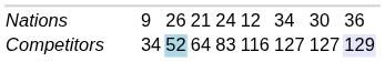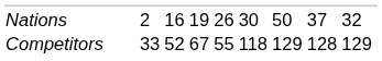 <table>
 <tr>
 </tr>
 <tr>
 </tr>
 <tr>
 </tr>
 <tr>
 </tr>
 <tr>
 </tr>
 <tr>
 </tr>
 <tr>
 </tr>
 <tr>
 </tr>
 <tr>
 </tr>
 <tr>
 </tr>
 <tr>
 </tr>
 <tr>
 </tr>
 <tr>
 </tr>
 <tr>
 </tr>
 <tr>
 </tr>
 <tr>
 </tr>
 <tr>
 </tr>
 <tr>
 </tr>
 <tr>
 </tr>
 <tr>
 </tr>
 <tr>
 </tr>
 <tr>
 </tr>
 <tr>
 </tr>
 <tr>
 </tr>
 <tr>
 </tr>
 <tr>
 </tr>
 <tr>
 </tr>
 <tr>
 </tr>
 <tr>
 </tr>
 <tr>
 </tr>
 <tr>
 </tr>
 <tr>
 </tr>
 <tr>
 </tr>
 <tr>
 </tr>
 <tr>
 </tr>
 <tr>
 </tr>
 <tr>
 </tr>
 <tr>
 </tr>
 <tr>
 </tr>
 <tr>
 </tr>
 <tr>
 </tr>
 <tr>
 </tr>
 <tr>
 </tr>
 <tr>
 </tr>
 <tr>
 </tr>
 <tr>
 </tr>
 <tr>
 </tr>
 <tr>
 </tr>
 <tr>
 </tr>
 <tr>
 </tr>
 <tr>
 </tr>
 <tr>
 </tr>
 <tr>
 </tr>
 <tr>
 <td colspan=30 bgcolor=lightgray></td>
 </tr>
 <tr>
 <td align=left><em>Nations</em></td>
 <td></td>
 <td></td>
 <td></td>
 <td></td>
 <td></td>
 <td></td>
 <td></td>
-<td>9</td>
+<td>2</td>
+<td>16</td>
+<td>19</td>
 <td>26</td>
-<td>21</td>
-<td>24</td>
-<td>12</td>
-<td>34</td>
 <td>30</td>
-<td>36</td>
+<td>50</td>
+<td>37</td>
+<td>32</td>
 <td></td>
 </tr>
 <tr>
 <td align=left><em>Competitors</em></td>
 <td></td>
 <td></td>
 <td></td>
 <td></td>
 <td></td>
 <td></td>
 <td></td>
-<td>34</td>
-<td style="background: lightblue;">52</td>
-<td>64</td>
-<td>83</td>
-<td>116</td>
-<td>127</td>
-<td>127</td>
-<td style="background: lavender;">129</td>
+<td>33</td>
+<td>52</td>
+<td>67</td>
+<td>55</td>
+<td>118</td>
+<td>129</td>
+<td>128</td>
+<td>129</td>
 <td></td>
 </tr>
 <tr>
 </tr>
 </table>
